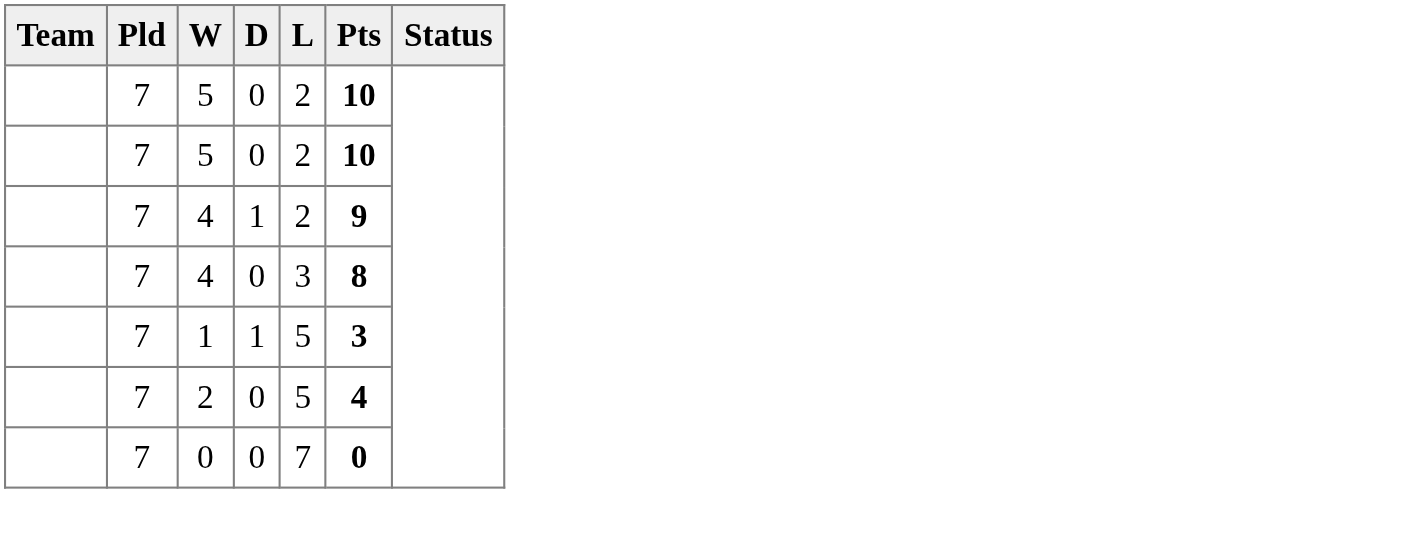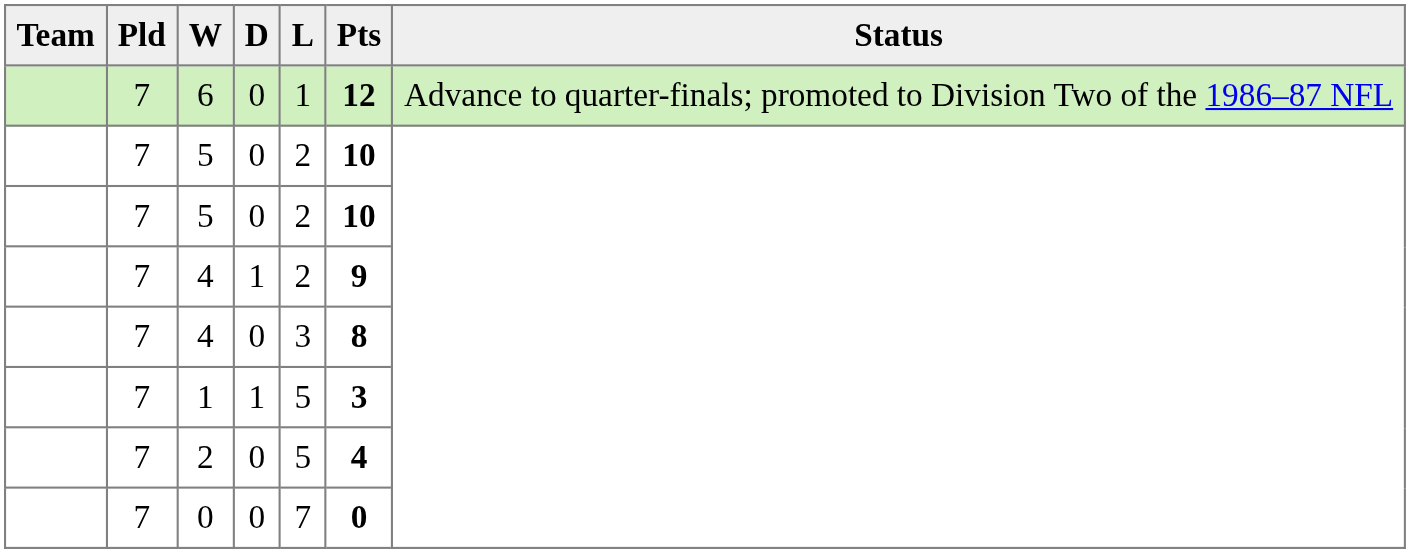 <table style=border-collapse:collapse border=1 cellspacing=0 cellpadding=5>
 <tr align=center bgcolor=#efefef>
 <th>Team</th>
 <th>Pld</th>
 <th>W</th>
 <th>D</th>
 <th>L</th>
 <th>Pts</th>
 <th>Status</th>
+</tr>
+<tr align=center style="background:#D0F0C0;">
+<td style="text-align:left;"> </td>
+<td>7</td>
+<td>6</td>
+<td>0</td>
+<td>1</td>
+<td><strong>12</strong></td>
+<td rowspan=1>Advance to quarter-finals; promoted to Division Two of the <a href='#'>1986–87 NFL</a></td>
 </tr>
 <tr align=center style="background:#FFFFFF;">
 <td style="text-align:left;"> </td>
 <td>7</td>
 <td>5</td>
 <td>0</td>
 <td>2</td>
 <td><strong>10</strong></td>
 <td rowspan=7></td>
 </tr>
 <tr align=center style="background:#FFFFFF;">
 <td style="text-align:left;"> </td>
 <td>7</td>
 <td>5</td>
 <td>0</td>
 <td>2</td>
 <td><strong>10</strong></td>
 </tr>
 <tr align=center style="background:#FFFFFF;">
 <td style="text-align:left;"> </td>
 <td>7</td>
 <td>4</td>
 <td>1</td>
 <td>2</td>
 <td><strong>9</strong></td>
 </tr>
 <tr align=center style="background:#FFFFFF;">
 <td style="text-align:left;"> </td>
 <td>7</td>
 <td>4</td>
 <td>0</td>
 <td>3</td>
 <td><strong>8</strong></td>
 </tr>
 <tr align=center style="background:#FFFFFF;">
 <td style="text-align:left;"> </td>
 <td>7</td>
 <td>1</td>
 <td>1</td>
 <td>5</td>
 <td><strong>3</strong></td>
 </tr>
 <tr align=center style="background:#FFFFFF;">
 <td style="text-align:left;"> </td>
 <td>7</td>
 <td>2</td>
 <td>0</td>
 <td>5</td>
 <td><strong>4</strong></td>
 </tr>
 <tr align=center style="background:#FFFFFF;">
 <td style="text-align:left;"> </td>
 <td>7</td>
 <td>0</td>
 <td>0</td>
 <td>7</td>
 <td><strong>0</strong></td>
 </tr>
 </table>
